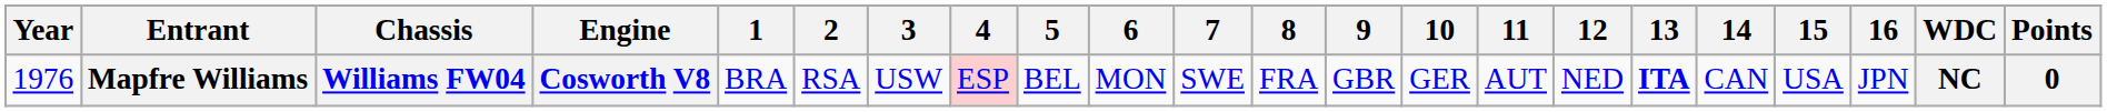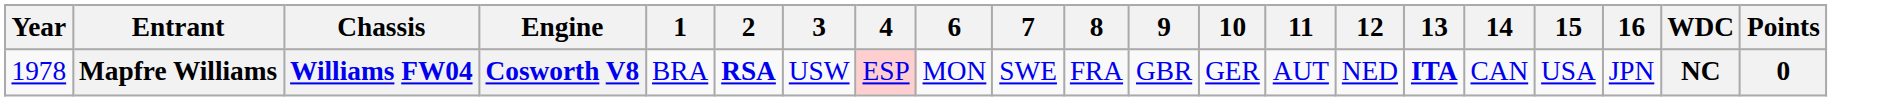 <table class="wikitable" style="text-align:center; font-size:85%">
 <tr>
 <th>Year</th>
 <th>Entrant</th>
 <th>Chassis</th>
 <th>Engine</th>
 <th>1</th>
 <th>2</th>
 <th>3</th>
 <th>4</th>
-<th>5</th>
 <th>6</th>
 <th>7</th>
 <th>8</th>
 <th>9</th>
 <th>10</th>
 <th>11</th>
 <th>12</th>
 <th>13</th>
 <th>14</th>
 <th>15</th>
 <th>16</th>
 <th>WDC</th>
 <th>Points</th>
 </tr>
 <tr>
-<td><a href='#'>1976</a></td>
+<td><a href='#'>1978</a></td>
 <th>Mapfre Williams</th>
 <th><a href='#'>Williams</a> <a href='#'>FW04</a></th>
 <th><a href='#'>Cosworth</a> <a href='#'>V8</a></th>
 <td><a href='#'>BRA</a></td>
-<td><a href='#'>RSA</a></td>
+<td><strong><a href='#'>RSA</a></strong></td>
 <td><a href='#'>USW</a></td>
 <td style="background:#FFCFCF;"><a href='#'>ESP</a><br></td>
-<td><a href='#'>BEL</a></td>
 <td><a href='#'>MON</a></td>
 <td><a href='#'>SWE</a></td>
 <td><a href='#'>FRA</a></td>
 <td><a href='#'>GBR</a></td>
 <td><a href='#'>GER</a></td>
 <td><a href='#'>AUT</a></td>
 <td><a href='#'>NED</a></td>
 <td><strong><a href='#'>ITA</a></strong></td>
 <td><a href='#'>CAN</a></td>
 <td><a href='#'>USA</a></td>
 <td><a href='#'>JPN</a></td>
 <th>NC</th>
 <th>0</th>
 </tr>
 </table>
